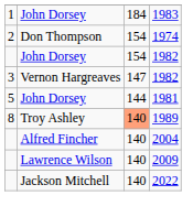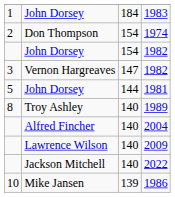 <table class="wikitable">
 <tr>
 </tr>
 <tr>
 <td>1</td>
 <td><a href='#'>John Dorsey</a></td>
 <td>184</td>
 <td><a href='#'>1983</a></td>
 </tr>
 <tr>
 <td>2</td>
 <td>Don Thompson</td>
 <td>154</td>
 <td><a href='#'>1974</a></td>
 </tr>
 <tr>
 <td></td>
 <td><a href='#'>John Dorsey</a></td>
 <td>154</td>
 <td><a href='#'>1982</a></td>
 </tr>
 <tr>
 <td>3</td>
 <td>Vernon Hargreaves</td>
 <td>147</td>
 <td><a href='#'>1982</a></td>
 </tr>
 <tr>
 <td>5</td>
 <td><a href='#'>John Dorsey</a></td>
 <td>144</td>
 <td><a href='#'>1981</a></td>
 </tr>
 <tr>
 <td>8</td>
 <td>Troy Ashley</td>
-<td style="background: lightsalmon;">140</td>
+<td>140</td>
 <td><a href='#'>1989</a></td>
 </tr>
 <tr>
 <td></td>
 <td><a href='#'>Alfred Fincher</a></td>
 <td>140</td>
 <td><a href='#'>2004</a></td>
 </tr>
 <tr>
 <td></td>
 <td><a href='#'>Lawrence Wilson</a></td>
 <td>140</td>
 <td><a href='#'>2009</a></td>
 </tr>
 <tr>
 <td></td>
 <td>Jackson Mitchell</td>
 <td>140</td>
 <td><a href='#'>2022</a></td>
 </tr>
+<tr>
+<td>10</td>
+<td>Mike Jansen</td>
+<td>139</td>
+<td><a href='#'>1986</a></td>
+</tr>
 </table>
